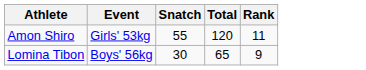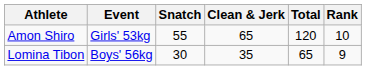 <table class="wikitable" style="font-size:90%">
 <tr>
 <th>Athlete</th>
 <th>Event</th>
 <th>Snatch</th>
+<th>Clean & Jerk</th>
 <th>Total</th>
 <th>Rank</th>
 </tr>
 <tr>
 <td><a href='#'>Amon Shiro</a></td>
 <td><a href='#'>Girls' 53kg</a></td>
 <td align=center>55</td>
+<td align=center>65</td>
 <td align=center>120</td>
-<td align=center>11</td>
+<td align=center>10</td>
 </tr>
 <tr>
 <td><a href='#'>Lomina Tibon</a></td>
 <td><a href='#'>Boys' 56kg</a></td>
 <td align=center>30</td>
+<td align=center>35</td>
 <td align=center>65</td>
 <td align=center>9</td>
 </tr>
 </table>
